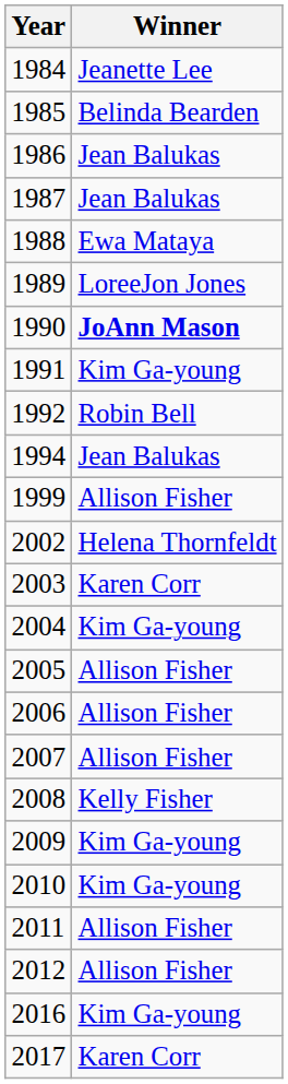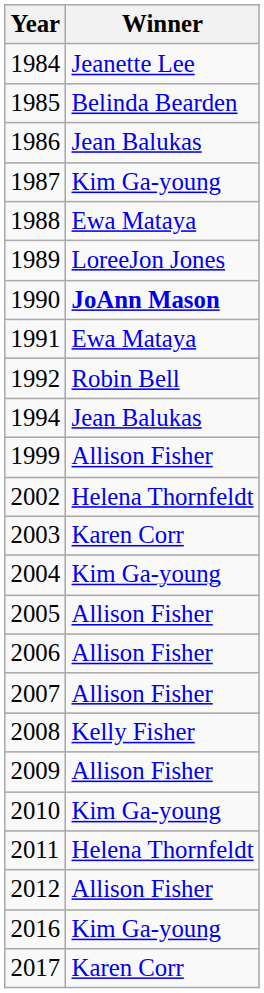 <table class="wikitable">
 <tr>
 <th>Year</th>
 <th>Winner</th>
 </tr>
 <tr>
 <td>1984</td>
 <td> <a href='#'>Jeanette Lee</a></td>
 </tr>
 <tr>
 <td>1985</td>
 <td> <a href='#'>Belinda Bearden</a></td>
 </tr>
 <tr>
 <td>1986</td>
 <td> <a href='#'>Jean Balukas</a> </td>
 </tr>
 <tr>
 <td>1987</td>
-<td> <a href='#'>Jean Balukas</a> </td>
+<td> <a href='#'>Kim Ga-young</a> </td>
 </tr>
 <tr>
 <td>1988</td>
 <td> <a href='#'>Ewa Mataya</a></td>
 </tr>
 <tr>
 <td>1989</td>
 <td> <a href='#'>LoreeJon Jones</a></td>
 </tr>
 <tr>
 <td>1990</td>
 <td><strong> <a href='#'>JoAnn Mason</a></strong></td>
 </tr>
 <tr>
 <td>1991</td>
-<td> <a href='#'>Kim Ga-young</a></td>
+<td> <a href='#'>Ewa Mataya</a> </td>
 </tr>
 <tr>
 <td>1992</td>
 <td> <a href='#'>Robin Bell</a></td>
 </tr>
 <tr>
 <td>1994</td>
 <td> <a href='#'>Jean Balukas</a></td>
 </tr>
 <tr>
 <td>1999</td>
 <td> <a href='#'>Allison Fisher</a></td>
 </tr>
 <tr>
 <td>2002</td>
 <td> <a href='#'>Helena Thornfeldt</a></td>
 </tr>
 <tr>
 <td>2003</td>
 <td> <a href='#'>Karen Corr</a></td>
 </tr>
 <tr>
 <td>2004</td>
 <td> <a href='#'>Kim Ga-young</a></td>
 </tr>
 <tr>
 <td>2005</td>
 <td> <a href='#'>Allison Fisher</a> </td>
 </tr>
 <tr>
 <td>2006</td>
 <td> <a href='#'>Allison Fisher</a> </td>
 </tr>
 <tr>
 <td>2007</td>
 <td> <a href='#'>Allison Fisher</a> </td>
 </tr>
 <tr>
 <td>2008</td>
 <td> <a href='#'>Kelly Fisher</a></td>
 </tr>
 <tr>
 <td>2009</td>
-<td> <a href='#'>Kim Ga-young</a> </td>
+<td> <a href='#'>Allison Fisher</a> </td>
 </tr>
 <tr>
 <td>2010</td>
 <td> <a href='#'>Kim Ga-young</a> </td>
 </tr>
 <tr>
 <td>2011</td>
-<td> <a href='#'>Allison Fisher</a> </td>
+<td> <a href='#'>Helena Thornfeldt</a></td>
 </tr>
 <tr>
 <td>2012</td>
 <td> <a href='#'>Allison Fisher</a> </td>
 </tr>
 <tr>
 <td>2016</td>
 <td> <a href='#'>Kim Ga-young</a> </td>
 </tr>
 <tr>
 <td>2017</td>
 <td> <a href='#'>Karen Corr</a> </td>
 </tr>
 </table>
